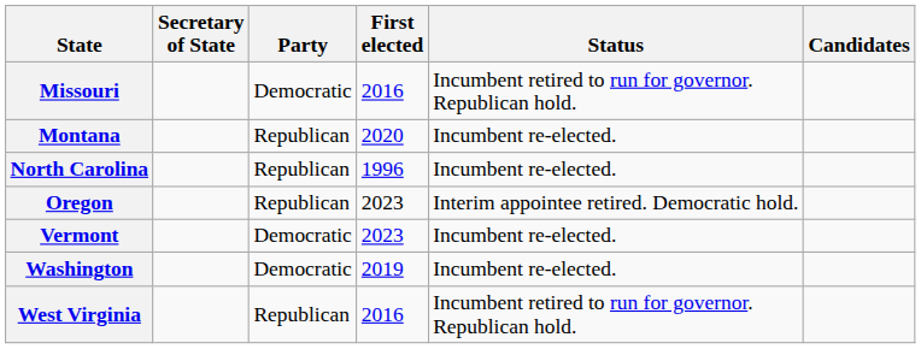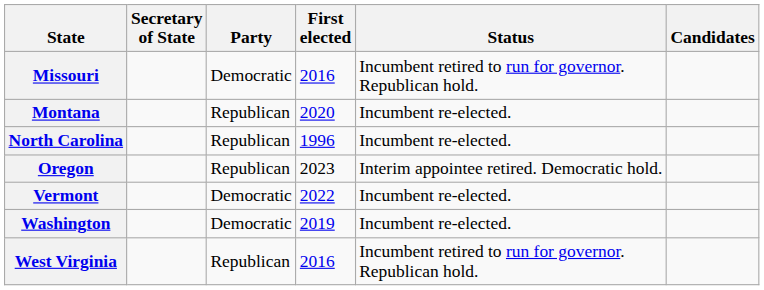 <table class="wikitable sortable">
 <tr valign=bottom>
 <th>State</th>
 <th>Secretary<br>of State</th>
 <th>Party</th>
 <th>First<br>elected</th>
 <th>Status</th>
 <th>Candidates</th>
 </tr>
 <tr>
 <th><a href='#'>Missouri</a></th>
 <td></td>
 <td>Democratic</td>
 <td><a href='#'>2016</a></td>
 <td>Incumbent retired to <a href='#'>run for governor</a>.<br>Republican hold.</td>
 <td nowrap></td>
 </tr>
 <tr>
 <th><a href='#'>Montana</a></th>
 <td></td>
 <td>Republican</td>
 <td><a href='#'>2020</a></td>
 <td>Incumbent re-elected.</td>
 <td nowrap></td>
 </tr>
 <tr>
 <th><a href='#'>North Carolina</a></th>
 <td></td>
 <td>Republican</td>
 <td><a href='#'>1996</a></td>
 <td>Incumbent re-elected.</td>
 <td nowrap></td>
 </tr>
 <tr>
 <th><a href='#'>Oregon</a></th>
 <td></td>
 <td>Republican</td>
 <td>2023 </td>
 <td>Interim appointee retired. Democratic hold.</td>
 <td nowrap></td>
 </tr>
 <tr>
 <th><a href='#'>Vermont</a></th>
 <td></td>
 <td>Democratic</td>
-<td><a href='#'>2023</a></td>
+<td><a href='#'>2022</a></td>
 <td>Incumbent re-elected.</td>
 <td nowrap></td>
 </tr>
 <tr>
 <th><a href='#'>Washington</a></th>
 <td></td>
 <td>Democratic</td>
 <td><a href='#'>2019</a></td>
 <td>Incumbent re-elected.</td>
 <td nowrap></td>
 </tr>
 <tr>
 <th><a href='#'>West Virginia</a></th>
 <td></td>
 <td>Republican</td>
 <td><a href='#'>2016</a></td>
 <td>Incumbent retired to <a href='#'>run for governor</a>.<br>Republican hold.</td>
 <td nowrap></td>
 </tr>
 </table>
